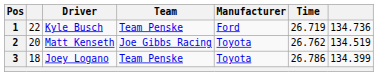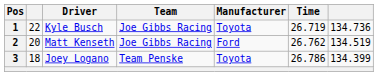 <table class="wikitable" style="font-size:95%">
 <tr>
 <th>Pos</th>
 <th></th>
 <th>Driver</th>
 <th>Team</th>
 <th>Manufacturer</th>
 <th>Time</th>
 <th></th>
 </tr>
 <tr>
 <th>1</th>
 <td>22</td>
 <td><a href='#'>Kyle Busch</a></td>
-<td><a href='#'>Team Penske</a></td>
-<td><a href='#'>Ford</a></td>
+<td><a href='#'>Joe Gibbs Racing</a></td>
+<td><a href='#'>Toyota</a></td>
 <td>26.719</td>
 <td>134.736</td>
 </tr>
 <tr>
 <th>2</th>
 <td>20</td>
 <td><a href='#'>Matt Kenseth</a></td>
 <td><a href='#'>Joe Gibbs Racing</a></td>
-<td><a href='#'>Toyota</a></td>
+<td><a href='#'>Ford</a></td>
 <td>26.762</td>
 <td>134.519</td>
 </tr>
 <tr>
 <th>3</th>
 <td>18</td>
 <td><a href='#'>Joey Logano</a></td>
 <td><a href='#'>Team Penske</a></td>
 <td><a href='#'>Toyota</a></td>
 <td>26.786</td>
 <td>134.399</td>
 </tr>
 <tr>
 <th colspan="7"></th>
 </tr>
 </table>
